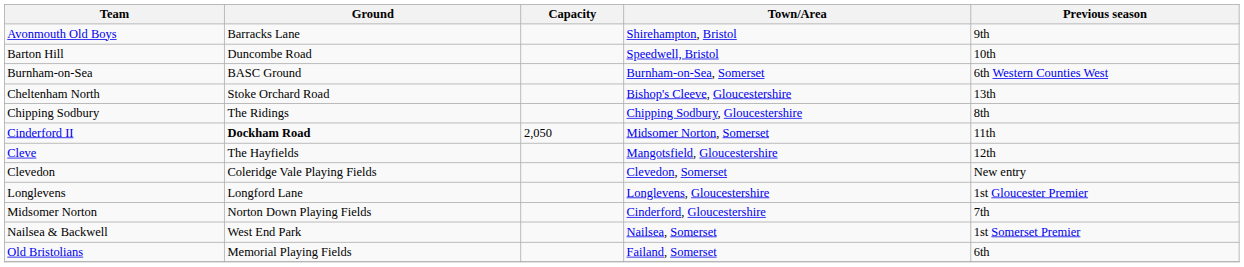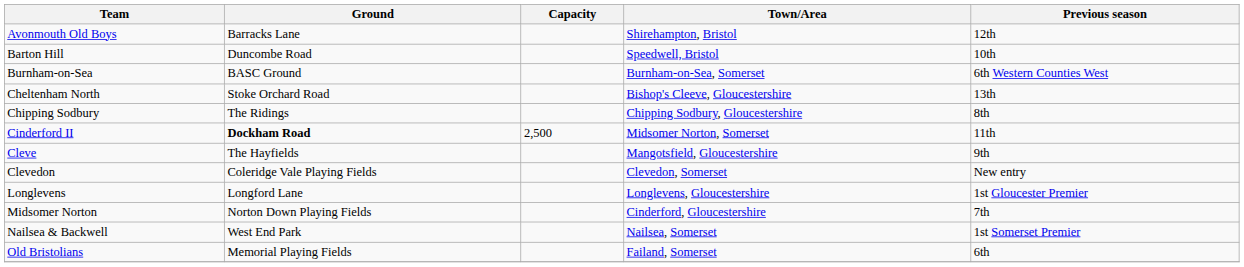 <table class="wikitable sortable" style="width:100%;">
 <tr>
 <th>Team</th>
 <th>Ground</th>
 <th>Capacity</th>
 <th>Town/Area</th>
 <th>Previous season</th>
 </tr>
 <tr>
 <td><a href='#'>Avonmouth Old Boys</a></td>
 <td>Barracks Lane</td>
 <td></td>
 <td><a href='#'>Shirehampton</a>, <a href='#'>Bristol</a></td>
-<td>9th</td>
+<td>12th</td>
 </tr>
 <tr>
 <td>Barton Hill</td>
 <td>Duncombe Road</td>
 <td></td>
 <td><a href='#'>Speedwell, Bristol</a></td>
 <td>10th</td>
 </tr>
 <tr>
 <td>Burnham-on-Sea</td>
 <td>BASC Ground</td>
 <td></td>
 <td><a href='#'>Burnham-on-Sea</a>, <a href='#'>Somerset</a></td>
 <td>6th <a href='#'>Western Counties West</a></td>
 </tr>
 <tr>
 <td>Cheltenham North</td>
 <td>Stoke Orchard Road</td>
 <td></td>
 <td><a href='#'>Bishop's Cleeve</a>, <a href='#'>Gloucestershire</a></td>
 <td>13th</td>
 </tr>
 <tr>
 <td>Chipping Sodbury</td>
 <td>The Ridings</td>
 <td></td>
 <td><a href='#'>Chipping Sodbury</a>, <a href='#'>Gloucestershire</a></td>
 <td>8th</td>
 </tr>
 <tr>
 <td><a href='#'>Cinderford II</a></td>
 <td><strong>Dockham Road</strong></td>
-<td>2,050</td>
+<td>2,500</td>
 <td><a href='#'>Midsomer Norton</a>, <a href='#'>Somerset</a></td>
 <td>11th</td>
 </tr>
 <tr>
 <td><a href='#'>Cleve</a></td>
 <td>The Hayfields</td>
 <td></td>
 <td><a href='#'>Mangotsfield</a>, <a href='#'>Gloucestershire</a></td>
-<td>12th</td>
+<td>9th</td>
 </tr>
 <tr>
 <td>Clevedon</td>
 <td>Coleridge Vale Playing Fields</td>
 <td></td>
 <td><a href='#'>Clevedon</a>, <a href='#'>Somerset</a></td>
 <td>New entry</td>
 </tr>
 <tr>
 <td>Longlevens</td>
 <td>Longford Lane</td>
 <td></td>
 <td><a href='#'>Longlevens</a>, <a href='#'>Gloucestershire</a></td>
 <td>1st <a href='#'>Gloucester Premier</a></td>
 </tr>
 <tr>
 <td>Midsomer Norton</td>
 <td>Norton Down Playing Fields</td>
 <td></td>
 <td><a href='#'>Cinderford</a>, <a href='#'>Gloucestershire</a></td>
 <td>7th</td>
 </tr>
 <tr>
 <td>Nailsea & Backwell</td>
 <td>West End Park</td>
 <td></td>
 <td><a href='#'>Nailsea</a>, <a href='#'>Somerset</a></td>
 <td>1st <a href='#'>Somerset Premier</a></td>
 </tr>
 <tr>
 <td><a href='#'>Old Bristolians</a></td>
 <td>Memorial Playing Fields</td>
 <td></td>
 <td><a href='#'>Failand</a>, <a href='#'>Somerset</a></td>
 <td>6th</td>
 </tr>
 <tr>
 </tr>
 </table>
